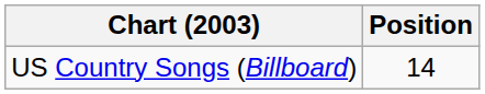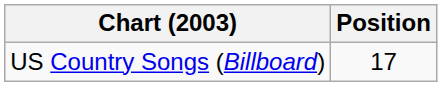 <table class="wikitable sortable">
 <tr>
 <th scope="col">Chart (2003)</th>
 <th scope="col">Position</th>
 </tr>
 <tr>
 <td>US <a href='#'>Country Songs</a> (<em><a href='#'>Billboard</a></em>)</td>
-<td align="center">14</td>
+<td align="center">17</td>
 </tr>
 </table>
